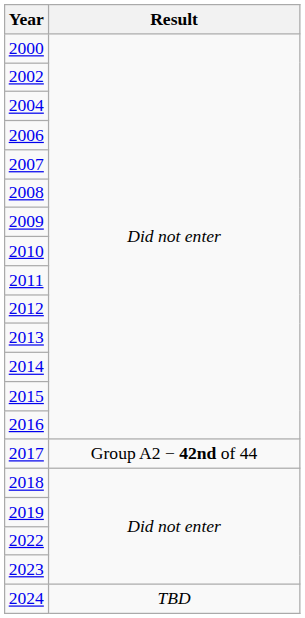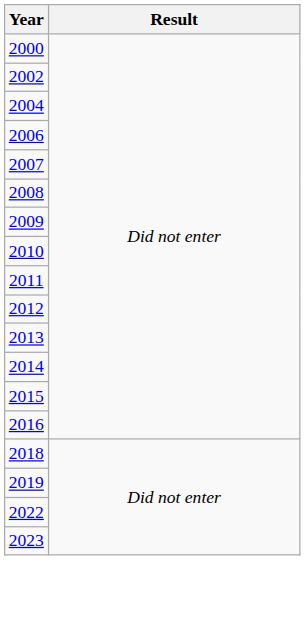 <table class="wikitable" style="text-align: center; font-size:90%">
 <tr>
 <th>Year</th>
 <th style="width:200px">Result</th>
 </tr>
 <tr>
 <td> <a href='#'>2000</a></td>
 <td rowspan="14"><em>Did not enter</em></td>
 </tr>
 <tr>
 <td> <a href='#'>2002</a></td>
 </tr>
 <tr>
 <td> <a href='#'>2004</a></td>
 </tr>
 <tr>
 <td> <a href='#'>2006</a></td>
 </tr>
 <tr>
 <td> <a href='#'>2007</a></td>
 </tr>
 <tr>
 <td> <a href='#'>2008</a></td>
 </tr>
 <tr>
 <td> <a href='#'>2009</a></td>
 </tr>
 <tr>
 <td> <a href='#'>2010</a></td>
 </tr>
 <tr>
 <td> <a href='#'>2011</a></td>
 </tr>
 <tr>
 <td> <a href='#'>2012</a></td>
 </tr>
 <tr>
 <td> <a href='#'>2013</a></td>
 </tr>
 <tr>
 <td> <a href='#'>2014</a></td>
 </tr>
 <tr>
 <td> <a href='#'>2015</a></td>
 </tr>
 <tr>
 <td> <a href='#'>2016</a></td>
 </tr>
 <tr>
-<td> <a href='#'>2017</a></td>
-<td>Group A2 − <strong>42nd</strong> of 44</td>
-</tr>
-<tr>
 <td> <a href='#'>2018</a></td>
 <td rowspan="4"><em>Did not enter</em></td>
 </tr>
 <tr>
 <td> <a href='#'>2019</a></td>
 </tr>
 <tr>
 <td> <a href='#'>2022</a></td>
 </tr>
 <tr>
 <td> <a href='#'>2023</a></td>
 </tr>
-<tr>
-<td> <a href='#'>2024</a></td>
-<td><em>TBD</em></td>
-</tr>
 </table>
